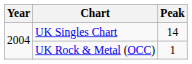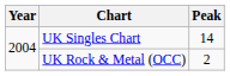 <table class="wikitable">
 <tr>
 <th>Year</th>
 <th>Chart</th>
 <th>Peak</th>
 </tr>
 <tr>
 <td rowspan=2>2004</td>
 <td><a href='#'>UK Singles Chart</a></td>
 <td align="center">14</td>
 </tr>
 <tr>
 <td scope="row"><a href='#'>UK Rock & Metal</a> (<a href='#'>OCC</a>)</td>
-<td align="center">1</td>
+<td align="center">2</td>
 </tr>
 </table>
